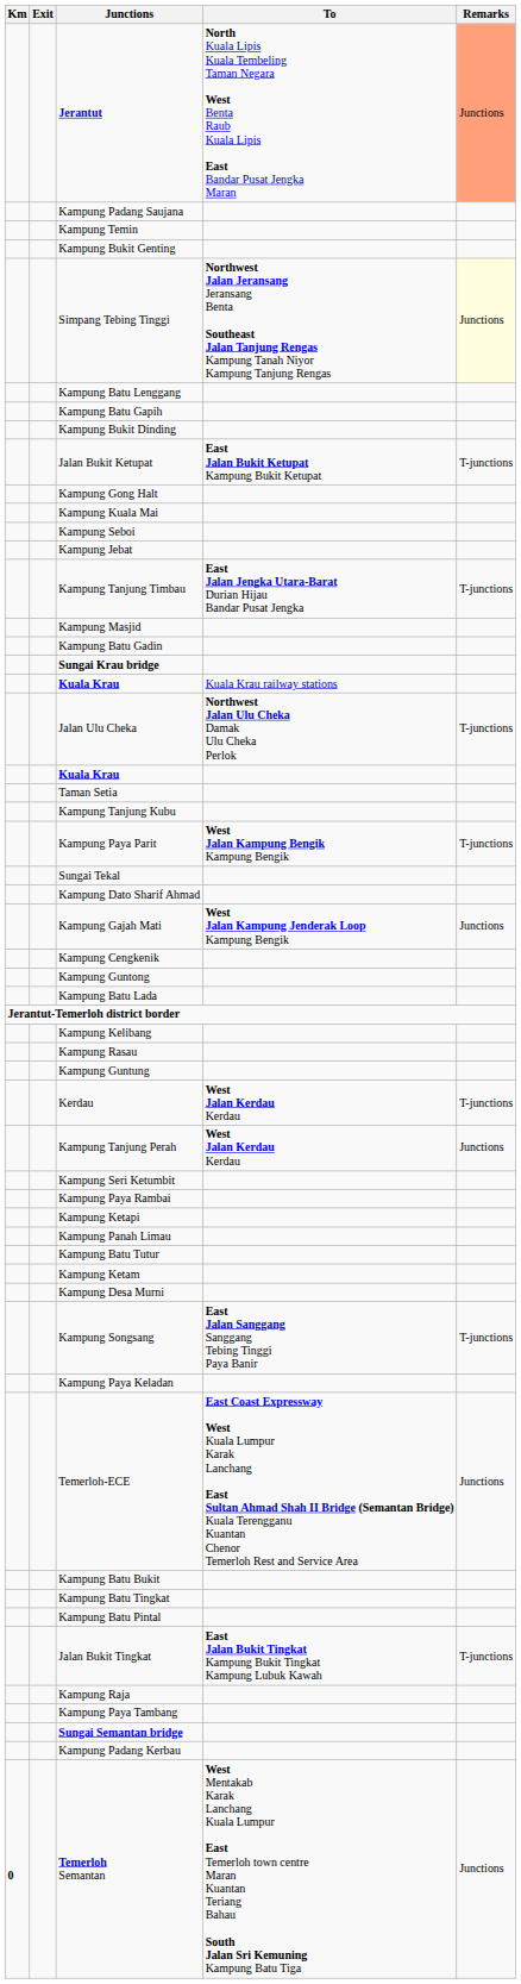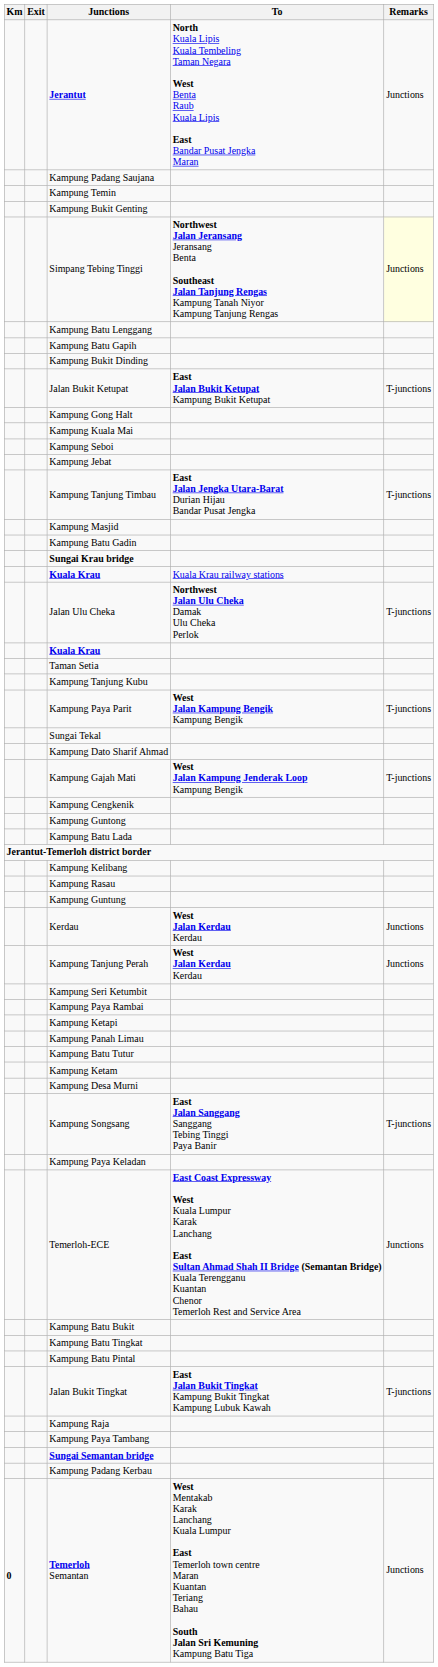 <table class="wikitable">
 <tr>
 <th>Km</th>
 <th>Exit</th>
 <th>Junctions</th>
 <th>To</th>
 <th>Remarks</th>
 </tr>
 <tr>
 <td></td>
 <td></td>
 <td><strong><a href='#'>Jerantut</a></strong></td>
 <td><strong>North</strong><br> <a href='#'>Kuala Lipis</a><br> <a href='#'>Kuala Tembeling</a><br> <a href='#'>Taman Negara</a><br><br><strong>West</strong><br> <a href='#'>Benta</a><br> <a href='#'>Raub</a><br> <a href='#'>Kuala Lipis</a><br><br><strong>East</strong><br> <a href='#'>Bandar Pusat Jengka</a><br> <a href='#'>Maran</a></td>
-<td style="background: lightsalmon;">Junctions</td>
+<td>Junctions</td>
 </tr>
 <tr>
 <td></td>
 <td></td>
 <td>Kampung Padang Saujana</td>
 <td></td>
 <td></td>
 </tr>
 <tr>
 <td></td>
 <td></td>
 <td>Kampung Temin</td>
 <td></td>
 <td></td>
 </tr>
 <tr>
 <td></td>
 <td></td>
 <td>Kampung Bukit Genting</td>
 <td></td>
 <td></td>
 </tr>
 <tr>
 <td></td>
 <td></td>
 <td>Simpang Tebing Tinggi</td>
 <td><strong>Northwest</strong><br> <strong><a href='#'>Jalan Jeransang</a></strong><br> Jeransang<br> Benta<br><br><strong>Southeast</strong><br> <strong><a href='#'>Jalan Tanjung Rengas</a></strong><br>Kampung Tanah Niyor<br>Kampung Tanjung Rengas</td>
 <td style="background: lightyellow;">Junctions</td>
 </tr>
 <tr>
 <td></td>
 <td></td>
 <td>Kampung Batu Lenggang</td>
 <td></td>
 <td></td>
 </tr>
 <tr>
 <td></td>
 <td></td>
 <td>Kampung Batu Gapih</td>
 <td></td>
 <td></td>
 </tr>
 <tr>
 <td></td>
 <td></td>
 <td>Kampung Bukit Dinding</td>
 <td></td>
 <td></td>
 </tr>
 <tr>
 <td></td>
 <td></td>
 <td>Jalan Bukit Ketupat</td>
 <td><strong>East</strong><br> <strong><a href='#'>Jalan Bukit Ketupat</a></strong><br>Kampung Bukit Ketupat</td>
 <td>T-junctions</td>
 </tr>
 <tr>
 <td></td>
 <td></td>
 <td>Kampung Gong Halt</td>
 <td></td>
 <td></td>
 </tr>
 <tr>
 <td></td>
 <td></td>
 <td>Kampung Kuala Mai</td>
 <td></td>
 <td></td>
 </tr>
 <tr>
 <td></td>
 <td></td>
 <td>Kampung Seboi</td>
 <td></td>
 <td></td>
 </tr>
 <tr>
 <td></td>
 <td></td>
 <td>Kampung Jebat</td>
 <td></td>
 <td></td>
 </tr>
 <tr>
 <td></td>
 <td></td>
 <td>Kampung Tanjung Timbau</td>
 <td><strong>East</strong><br> <strong><a href='#'>Jalan Jengka Utara-Barat</a></strong><br>Durian Hijau<br>Bandar Pusat Jengka</td>
 <td>T-junctions</td>
 </tr>
 <tr>
 <td></td>
 <td></td>
 <td>Kampung Masjid</td>
 <td></td>
 <td></td>
 </tr>
 <tr>
 <td></td>
 <td></td>
 <td>Kampung Batu Gadin</td>
 <td></td>
 <td></td>
 </tr>
 <tr>
 <td></td>
 <td></td>
 <td><strong>Sungai Krau bridge</strong></td>
 <td></td>
 <td></td>
 </tr>
 <tr>
 <td></td>
 <td></td>
 <td><strong><a href='#'>Kuala Krau</a></strong></td>
 <td> <a href='#'>Kuala Krau railway stations</a></td>
 <td></td>
 </tr>
 <tr>
 <td></td>
 <td></td>
 <td>Jalan Ulu Cheka</td>
 <td><strong>Northwest</strong><br> <strong><a href='#'>Jalan Ulu Cheka</a></strong><br>Damak<br>Ulu Cheka<br>Perlok</td>
 <td>T-junctions</td>
 </tr>
 <tr>
 <td></td>
 <td></td>
 <td><strong><a href='#'>Kuala Krau</a></strong></td>
 <td></td>
 <td></td>
 </tr>
 <tr>
 <td></td>
 <td></td>
 <td>Taman Setia</td>
 <td></td>
 <td></td>
 </tr>
 <tr>
 <td></td>
 <td></td>
 <td>Kampung Tanjung Kubu</td>
 <td></td>
 <td></td>
 </tr>
 <tr>
 <td></td>
 <td></td>
 <td>Kampung Paya Parit</td>
 <td><strong>West</strong><br> <strong><a href='#'>Jalan Kampung Bengik</a></strong><br>Kampung Bengik</td>
 <td>T-junctions</td>
 </tr>
 <tr>
 <td></td>
 <td></td>
 <td>Sungai Tekal</td>
 <td></td>
 <td></td>
 </tr>
 <tr>
 <td></td>
 <td></td>
 <td>Kampung Dato Sharif Ahmad</td>
 <td></td>
 <td></td>
 </tr>
 <tr>
 <td></td>
 <td></td>
 <td>Kampung Gajah Mati</td>
 <td><strong>West</strong><br> <strong><a href='#'>Jalan Kampung Jenderak Loop</a></strong><br>Kampung Bengik</td>
-<td>Junctions</td>
+<td>T-junctions</td>
 </tr>
 <tr>
 <td></td>
 <td></td>
 <td>Kampung Cengkenik</td>
 <td></td>
 <td></td>
 </tr>
 <tr>
 <td></td>
 <td></td>
 <td>Kampung Guntong</td>
 <td></td>
 <td></td>
 </tr>
 <tr>
 <td></td>
 <td></td>
 <td>Kampung Batu Lada</td>
 <td></td>
 <td></td>
 </tr>
 <tr>
 <td style="width:600px" colspan="6" style="text-align:center; background:blue;"><strong><span>Jerantut-Temerloh district border</span></strong></td>
 </tr>
 <tr>
 <td></td>
 <td></td>
 <td>Kampung Kelibang</td>
 <td></td>
 <td></td>
 </tr>
 <tr>
 <td></td>
 <td></td>
 <td>Kampung Rasau</td>
 <td></td>
 <td></td>
 </tr>
 <tr>
 <td></td>
 <td></td>
 <td>Kampung Guntung</td>
 <td></td>
 <td></td>
 </tr>
 <tr>
 <td></td>
 <td></td>
 <td>Kerdau</td>
 <td><strong>West</strong><br> <strong><a href='#'>Jalan Kerdau</a></strong><br>Kerdau</td>
-<td>T-junctions</td>
+<td>Junctions</td>
 </tr>
 <tr>
 <td></td>
 <td></td>
 <td>Kampung Tanjung Perah</td>
 <td><strong>West</strong><br> <strong><a href='#'>Jalan Kerdau</a></strong><br>Kerdau</td>
 <td>Junctions</td>
 </tr>
 <tr>
 <td></td>
 <td></td>
 <td>Kampung Seri Ketumbit</td>
 <td></td>
 <td></td>
 </tr>
 <tr>
 <td></td>
 <td></td>
 <td>Kampung Paya Rambai</td>
 <td></td>
 <td></td>
 </tr>
 <tr>
 <td></td>
 <td></td>
 <td>Kampung Ketapi</td>
 <td></td>
 <td></td>
 </tr>
 <tr>
 <td></td>
 <td></td>
 <td>Kampung Panah Limau</td>
 <td></td>
 <td></td>
 </tr>
 <tr>
 <td></td>
 <td></td>
 <td>Kampung Batu Tutur</td>
 <td></td>
 <td></td>
 </tr>
 <tr>
 <td></td>
 <td></td>
 <td>Kampung Ketam</td>
 <td></td>
 <td></td>
 </tr>
 <tr>
 <td></td>
 <td></td>
 <td>Kampung Desa Murni</td>
 <td></td>
 <td></td>
 </tr>
 <tr>
 <td></td>
 <td></td>
 <td>Kampung Songsang</td>
 <td><strong>East</strong><br> <strong><a href='#'>Jalan Sanggang</a></strong><br>Sanggang<br>Tebing Tinggi<br>Paya Banir</td>
 <td>T-junctions</td>
 </tr>
 <tr>
 <td></td>
 <td></td>
 <td>Kampung Paya Keladan</td>
 <td></td>
 <td></td>
 </tr>
 <tr>
 <td></td>
 <td></td>
 <td>Temerloh-ECE</td>
 <td>  <strong><a href='#'>East Coast Expressway</a></strong><br><br><strong>West</strong><br>Kuala Lumpur<br>Karak<br>Lanchang<br><br><strong>East</strong><br><strong><a href='#'>Sultan Ahmad Shah II Bridge</a> (Semantan Bridge)</strong><br>Kuala Terengganu<br>Kuantan<br>Chenor<br> Temerloh Rest and Service Area</td>
 <td>Junctions</td>
 </tr>
 <tr>
 <td></td>
 <td></td>
 <td>Kampung Batu Bukit</td>
 <td></td>
 <td></td>
 </tr>
 <tr>
 <td></td>
 <td></td>
 <td>Kampung Batu Tingkat</td>
 <td></td>
 <td></td>
 </tr>
 <tr>
 <td></td>
 <td></td>
 <td>Kampung Batu Pintal</td>
 <td></td>
 <td></td>
 </tr>
 <tr>
 <td></td>
 <td></td>
 <td>Jalan Bukit Tingkat</td>
 <td><strong>East</strong><br> <strong><a href='#'>Jalan Bukit Tingkat</a></strong><br>Kampung Bukit Tingkat<br>Kampung Lubuk Kawah</td>
 <td>T-junctions</td>
 </tr>
 <tr>
 <td></td>
 <td></td>
 <td>Kampung Raja</td>
 <td></td>
 <td></td>
 </tr>
 <tr>
 <td></td>
 <td></td>
 <td>Kampung Paya Tambang</td>
 <td></td>
 <td></td>
 </tr>
 <tr>
 <td></td>
 <td></td>
 <td><strong><a href='#'>Sungai Semantan bridge</a></strong></td>
 <td></td>
 <td></td>
 </tr>
 <tr>
 <td></td>
 <td></td>
 <td>Kampung Padang Kerbau</td>
 <td></td>
 <td></td>
 </tr>
 <tr>
 <td><br><strong>0</strong></td>
 <td></td>
 <td><strong><a href='#'>Temerloh</a></strong><br>Semantan</td>
 <td><strong>West</strong><br> Mentakab<br> Karak<br> Lanchang<br>  Kuala Lumpur<br><br><strong>East</strong><br> Temerloh town centre<br> Maran<br> Kuantan<br> Teriang<br> Bahau<br><br><strong>South</strong><br><strong>Jalan Sri Kemuning</strong><br>Kampung Batu Tiga</td>
 <td>Junctions</td>
 </tr>
 </table>
